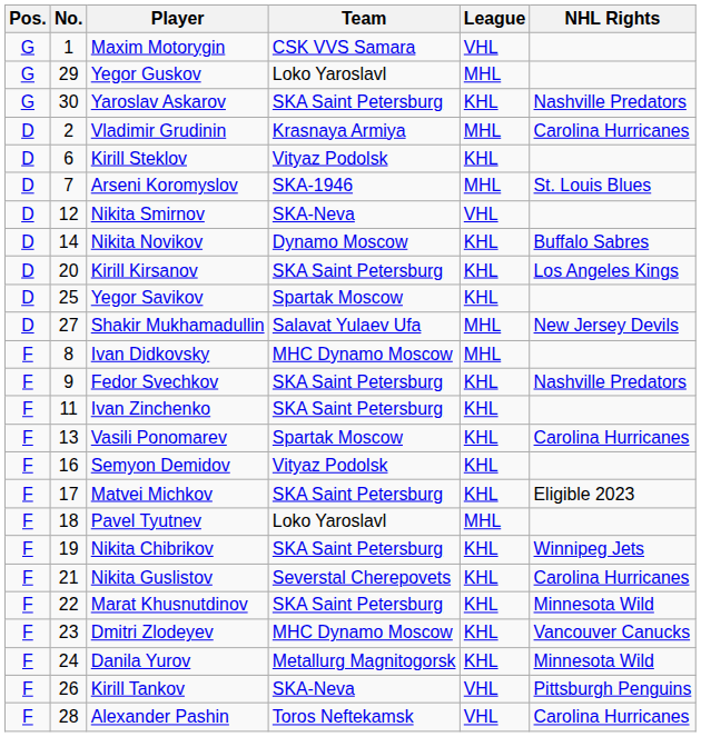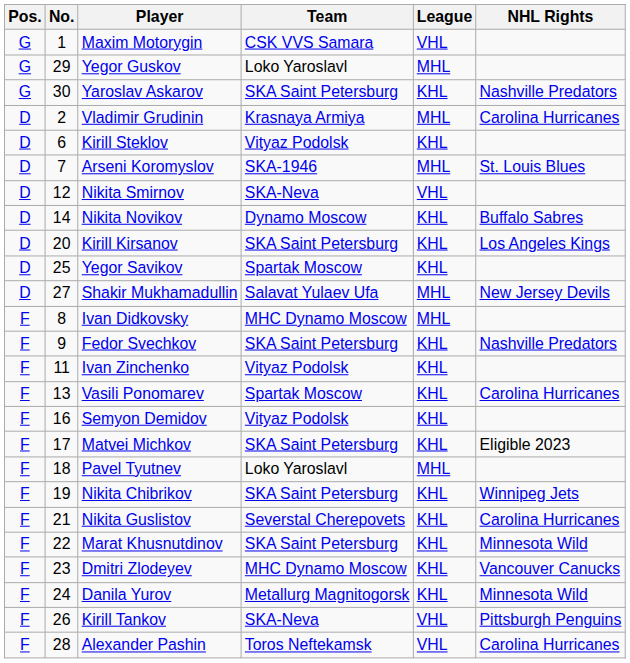 <table class="wikitable sortable">
 <tr>
 <th>Pos.</th>
 <th>No.</th>
 <th>Player</th>
 <th>Team</th>
 <th>League</th>
 <th>NHL Rights</th>
 </tr>
 <tr>
 <td style="text-align:center;"><a href='#'>G</a></td>
 <td style="text-align:center;">1</td>
 <td><a href='#'>Maxim Motorygin</a></td>
 <td> <a href='#'>CSK VVS Samara</a></td>
 <td> <a href='#'>VHL</a></td>
 <td></td>
 </tr>
 <tr>
 <td style="text-align:center;"><a href='#'>G</a></td>
 <td style="text-align:center;">29</td>
 <td><a href='#'>Yegor Guskov</a></td>
 <td> Loko Yaroslavl</td>
 <td> <a href='#'>MHL</a></td>
 <td></td>
 </tr>
 <tr>
 <td style="text-align:center;"><a href='#'>G</a></td>
 <td style="text-align:center;">30</td>
 <td><a href='#'>Yaroslav Askarov</a></td>
 <td> <a href='#'>SKA Saint Petersburg</a></td>
 <td> <a href='#'>KHL</a></td>
 <td><a href='#'>Nashville Predators</a></td>
 </tr>
 <tr>
 <td style="text-align:center;"><a href='#'>D</a></td>
 <td style="text-align:center;">2</td>
 <td><a href='#'>Vladimir Grudinin</a></td>
 <td> <a href='#'>Krasnaya Armiya</a></td>
 <td> <a href='#'>MHL</a></td>
 <td><a href='#'>Carolina Hurricanes</a></td>
 </tr>
 <tr>
 <td style="text-align:center;"><a href='#'>D</a></td>
 <td style="text-align:center;">6</td>
 <td><a href='#'>Kirill Steklov</a></td>
 <td> <a href='#'>Vityaz Podolsk</a></td>
 <td> <a href='#'>KHL</a></td>
 <td></td>
 </tr>
 <tr>
 <td style="text-align:center;"><a href='#'>D</a></td>
 <td style="text-align:center;">7</td>
 <td><a href='#'>Arseni Koromyslov</a></td>
 <td> <a href='#'>SKA-1946</a></td>
 <td> <a href='#'>MHL</a></td>
 <td><a href='#'>St. Louis Blues</a></td>
 </tr>
 <tr>
 <td style="text-align:center;"><a href='#'>D</a></td>
 <td style="text-align:center;">12</td>
 <td><a href='#'>Nikita Smirnov</a></td>
 <td> <a href='#'>SKA-Neva</a></td>
 <td> <a href='#'>VHL</a></td>
 <td></td>
 </tr>
 <tr>
 <td style="text-align:center;"><a href='#'>D</a></td>
 <td style="text-align:center;">14</td>
 <td><a href='#'>Nikita Novikov</a></td>
 <td> <a href='#'>Dynamo Moscow</a></td>
 <td> <a href='#'>KHL</a></td>
 <td><a href='#'>Buffalo Sabres</a></td>
 </tr>
 <tr>
 <td style="text-align:center;"><a href='#'>D</a></td>
 <td style="text-align:center;">20</td>
 <td><a href='#'>Kirill Kirsanov</a></td>
 <td> <a href='#'>SKA Saint Petersburg</a></td>
 <td> <a href='#'>KHL</a></td>
 <td><a href='#'>Los Angeles Kings</a></td>
 </tr>
 <tr>
 <td style="text-align:center;"><a href='#'>D</a></td>
 <td style="text-align:center;">25</td>
 <td><a href='#'>Yegor Savikov</a></td>
 <td> <a href='#'>Spartak Moscow</a></td>
 <td> <a href='#'>KHL</a></td>
 <td></td>
 </tr>
 <tr>
 <td style="text-align:center;"><a href='#'>D</a></td>
 <td style="text-align:center;">27</td>
 <td><a href='#'>Shakir Mukhamadullin</a></td>
 <td> <a href='#'>Salavat Yulaev Ufa</a></td>
 <td> <a href='#'>MHL</a></td>
 <td><a href='#'>New Jersey Devils</a></td>
 </tr>
 <tr>
 <td style="text-align:center;"><a href='#'>F</a></td>
 <td style="text-align:center;">8</td>
 <td><a href='#'>Ivan Didkovsky</a></td>
 <td> <a href='#'>MHC Dynamo Moscow</a></td>
 <td> <a href='#'>MHL</a></td>
 <td></td>
 </tr>
 <tr>
 <td style="text-align:center;"><a href='#'>F</a></td>
 <td style="text-align:center;">9</td>
 <td><a href='#'>Fedor Svechkov</a></td>
 <td> <a href='#'>SKA Saint Petersburg</a></td>
 <td> <a href='#'>KHL</a></td>
 <td><a href='#'>Nashville Predators</a></td>
 </tr>
 <tr>
 <td style="text-align:center;"><a href='#'>F</a></td>
 <td style="text-align:center;">11</td>
 <td><a href='#'>Ivan Zinchenko</a></td>
-<td> <a href='#'>SKA Saint Petersburg</a></td>
+<td> <a href='#'>Vityaz Podolsk</a></td>
 <td> <a href='#'>KHL</a></td>
 <td></td>
 </tr>
 <tr>
 <td style="text-align:center;"><a href='#'>F</a></td>
 <td style="text-align:center;">13</td>
 <td><a href='#'>Vasili Ponomarev</a></td>
 <td> <a href='#'>Spartak Moscow</a></td>
 <td> <a href='#'>KHL</a></td>
 <td><a href='#'>Carolina Hurricanes</a></td>
 </tr>
 <tr>
 <td style="text-align:center;"><a href='#'>F</a></td>
 <td style="text-align:center;">16</td>
 <td><a href='#'>Semyon Demidov</a></td>
 <td> <a href='#'>Vityaz Podolsk</a></td>
 <td> <a href='#'>KHL</a></td>
 <td></td>
 </tr>
 <tr>
 <td style="text-align:center;"><a href='#'>F</a></td>
 <td style="text-align:center;">17</td>
 <td><a href='#'>Matvei Michkov</a></td>
 <td> <a href='#'>SKA Saint Petersburg</a></td>
 <td> <a href='#'>KHL</a></td>
 <td>Eligible 2023</td>
 </tr>
 <tr>
 <td style="text-align:center;"><a href='#'>F</a></td>
 <td style="text-align:center;">18</td>
 <td><a href='#'>Pavel Tyutnev</a></td>
 <td> Loko Yaroslavl</td>
 <td> <a href='#'>MHL</a></td>
 <td></td>
 </tr>
 <tr>
 <td style="text-align:center;"><a href='#'>F</a></td>
 <td style="text-align:center;">19</td>
 <td><a href='#'>Nikita Chibrikov</a></td>
 <td> <a href='#'>SKA Saint Petersburg</a></td>
 <td> <a href='#'>KHL</a></td>
 <td><a href='#'>Winnipeg Jets</a></td>
 </tr>
 <tr>
 <td style="text-align:center;"><a href='#'>F</a></td>
 <td style="text-align:center;">21</td>
 <td><a href='#'>Nikita Guslistov</a></td>
 <td> <a href='#'>Severstal Cherepovets</a></td>
 <td> <a href='#'>KHL</a></td>
 <td><a href='#'>Carolina Hurricanes</a></td>
 </tr>
 <tr>
 <td style="text-align:center;"><a href='#'>F</a></td>
 <td style="text-align:center;">22</td>
 <td><a href='#'>Marat Khusnutdinov</a></td>
 <td> <a href='#'>SKA Saint Petersburg</a></td>
 <td> <a href='#'>KHL</a></td>
 <td><a href='#'>Minnesota Wild</a></td>
 </tr>
 <tr>
 <td style="text-align:center;"><a href='#'>F</a></td>
 <td style="text-align:center;">23</td>
 <td><a href='#'>Dmitri Zlodeyev</a></td>
 <td> <a href='#'>MHC Dynamo Moscow</a></td>
 <td> <a href='#'>KHL</a></td>
 <td><a href='#'>Vancouver Canucks</a></td>
 </tr>
 <tr>
 <td style="text-align:center;"><a href='#'>F</a></td>
 <td style="text-align:center;">24</td>
 <td><a href='#'>Danila Yurov</a></td>
 <td> <a href='#'>Metallurg Magnitogorsk</a></td>
 <td> <a href='#'>KHL</a></td>
 <td><a href='#'>Minnesota Wild</a></td>
 </tr>
 <tr>
 <td style="text-align:center;"><a href='#'>F</a></td>
 <td style="text-align:center;">26</td>
 <td><a href='#'>Kirill Tankov</a></td>
 <td> <a href='#'>SKA-Neva</a></td>
 <td> <a href='#'>VHL</a></td>
 <td><a href='#'>Pittsburgh Penguins</a></td>
 </tr>
 <tr>
 <td style="text-align:center;"><a href='#'>F</a></td>
 <td style="text-align:center;">28</td>
 <td><a href='#'>Alexander Pashin</a></td>
 <td> <a href='#'>Toros Neftekamsk</a></td>
 <td> <a href='#'>VHL</a></td>
 <td><a href='#'>Carolina Hurricanes</a></td>
 </tr>
 </table>
